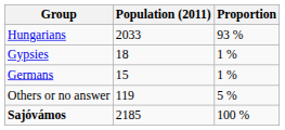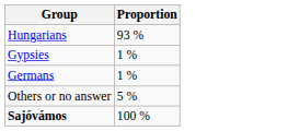 <table class="wikitable sortable">
 <tr>
 <th>Group</th>
-<th>Population (2011)</th>
 <th>Proportion</th>
 </tr>
 <tr>
 <td><a href='#'>Hungarians</a></td>
-<td>2033</td>
 <td>93 %</td>
 </tr>
 <tr>
 <td><a href='#'>Gypsies</a></td>
-<td>18</td>
 <td>1 %</td>
 </tr>
 <tr>
 <td><a href='#'>Germans</a></td>
-<td>15</td>
 <td>1 %</td>
 </tr>
 <tr>
 <td>Others or no answer</td>
-<td>119</td>
 <td>5 %</td>
 </tr>
 <tr>
 <td><strong>Sajóvámos</strong></td>
-<td>2185</td>
 <td>100 %</td>
 </tr>
 </table>
